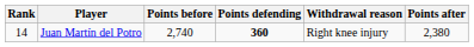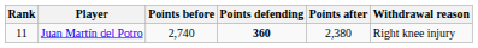 <table class="wikitable">
 <tr>
 <th>Rank</th>
 <th>Player</th>
 <th>Points before</th>
 <th>Points defending</th>
+<th>Points after</th>
 <th>Withdrawal reason</th>
-<th>Points after</th>
 </tr>
 <tr>
-<td style="text-align:center;">14</td>
+<td style="text-align:center;">11</td>
 <td style="text-align:left;" data-sort-value=> <a href='#'>Juan Martín del Potro</a></td>
 <td style="text-align:center;">2,740</td>
 <td style="text-align:center;"><strong>360</strong></td>
+<td style="text-align:center;">2,380</td>
 <td>Right knee injury</td>
-<td style="text-align:center;">2,380</td>
 </tr>
 </table>
